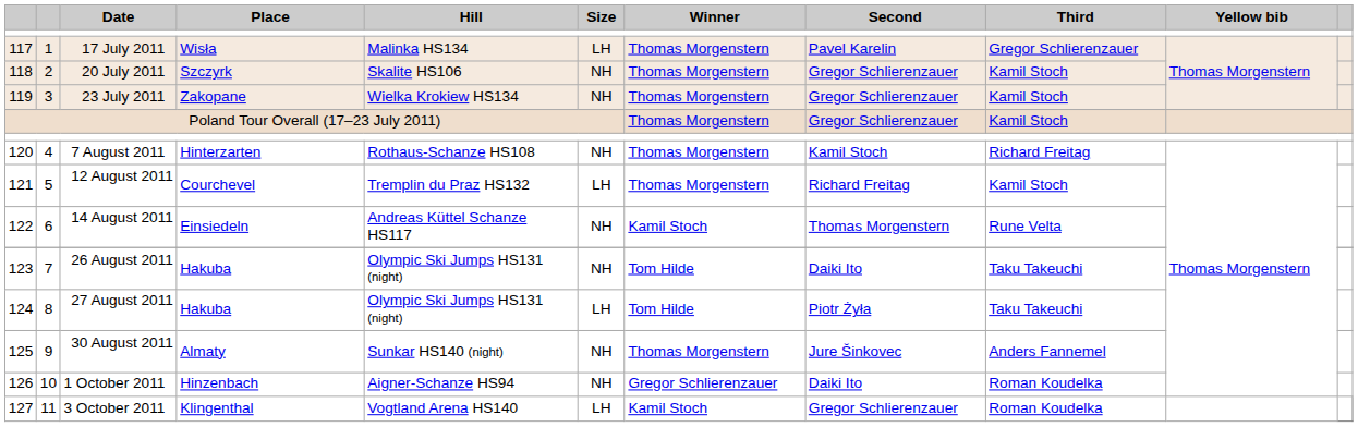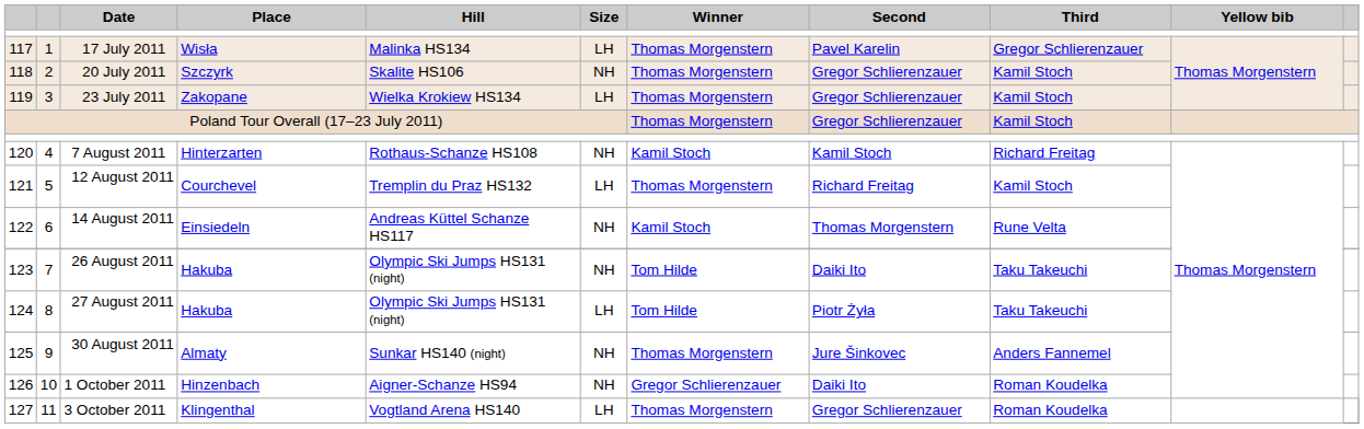 <table class="wikitable plainrowheaders" style="background:#fff; font-size:86%; line-height:16px; border:grey solid 1px; border-collapse:collapse;">
 <tr style="background:#ccc; text-align:center;">
 <th scope="col" style="background:#ccc; width=20 px;"></th>
 <th scope="col" style="background:#ccc; width=30 px;"></th>
 <th scope="col" style="background:#ccc; width:120px;">Date</th>
 <th scope="col" style="background:#ccc; width:200px;">Place</th>
 <th scope="col" style="background:#ccc; width:240px;">Hill</th>
 <th scope="col" style="background:#ccc; width:40px;">Size</th>
 <th scope="col" style="background:#ccc; width:185px;">Winner</th>
 <th scope="col" style="background:#ccc; width:185px;">Second</th>
 <th scope="col" style="background:#ccc; width:185px;">Third</th>
 <th scope="col" style="background:#ccc; width:180px;">Yellow bib</th>
 <th scope="col" style="background:#ccc; width:10px;"></th>
 </tr>
 <tr>
 <td colspan=11></td>
 </tr>
 <tr bgcolor=#F5EADF>
 <td align=center>117</td>
 <td align=center>1</td>
 <td align=right>17 July 2011  </td>
 <td> <a href='#'>Wisła</a></td>
 <td><a href='#'>Malinka</a> HS134</td>
 <td align=center>LH</td>
 <td> <a href='#'>Thomas Morgenstern</a></td>
 <td> <a href='#'>Pavel Karelin</a></td>
 <td> <a href='#'>Gregor Schlierenzauer</a></td>
 <td rowspan=3> <a href='#'>Thomas Morgenstern</a></td>
 <td></td>
 </tr>
 <tr bgcolor=#F5EADF>
 <td align=center>118</td>
 <td align=center>2</td>
 <td align=right>20 July 2011  </td>
 <td> <a href='#'>Szczyrk</a></td>
 <td><a href='#'>Skalite</a> HS106</td>
 <td align=center>NH</td>
 <td> <a href='#'>Thomas Morgenstern</a></td>
 <td> <a href='#'>Gregor Schlierenzauer</a></td>
 <td> <a href='#'>Kamil Stoch</a></td>
 <td></td>
 </tr>
 <tr bgcolor=#F5EADF>
 <td align=center>119</td>
 <td align=center>3</td>
 <td align=right>23 July 2011  </td>
 <td> <a href='#'>Zakopane</a></td>
 <td><a href='#'>Wielka Krokiew</a> HS134</td>
-<td align=center>NH</td>
+<td align=center>LH</td>
 <td> <a href='#'>Thomas Morgenstern</a></td>
 <td> <a href='#'>Gregor Schlierenzauer</a></td>
 <td> <a href='#'>Kamil Stoch</a></td>
 <td></td>
 </tr>
 <tr bgcolor=#EFDECD>
 <td colspan=6 align=center>Poland Tour Overall (17–23 July 2011)</td>
 <td> <a href='#'>Thomas Morgenstern</a></td>
 <td> <a href='#'>Gregor Schlierenzauer</a></td>
 <td> <a href='#'>Kamil Stoch</a></td>
 <td colspan=2></td>
 </tr>
 <tr>
 <td colspan=11></td>
 </tr>
 <tr>
 <td align=center>120</td>
 <td align=center>4</td>
 <td align=right>7 August 2011  </td>
 <td> <a href='#'>Hinterzarten</a></td>
 <td><a href='#'>Rothaus-Schanze</a> HS108</td>
 <td align=center>NH</td>
-<td> <a href='#'>Thomas Morgenstern</a></td>
+<td> <a href='#'>Kamil Stoch</a></td>
 <td> <a href='#'>Kamil Stoch</a></td>
 <td> <a href='#'>Richard Freitag</a></td>
 <td rowspan=8> <a href='#'>Thomas Morgenstern</a></td>
 <td></td>
 </tr>
 <tr>
 <td align=center>121</td>
 <td align=center>5</td>
 <td align=right>12 August 2011  </td>
 <td> <a href='#'>Courchevel</a></td>
 <td><a href='#'>Tremplin du Praz</a> HS132</td>
 <td align=center>LH</td>
 <td> <a href='#'>Thomas Morgenstern</a></td>
 <td> <a href='#'>Richard Freitag</a></td>
 <td> <a href='#'>Kamil Stoch</a></td>
 <td></td>
 </tr>
 <tr>
 <td align=center>122</td>
 <td align=center>6</td>
 <td align=right>14 August 2011  </td>
 <td> <a href='#'>Einsiedeln</a></td>
 <td><a href='#'>Andreas Küttel Schanze</a> HS117</td>
 <td align=center>NH</td>
 <td> <a href='#'>Kamil Stoch</a></td>
 <td> <a href='#'>Thomas Morgenstern</a></td>
 <td> <a href='#'>Rune Velta</a></td>
 <td></td>
 </tr>
 <tr style="background:#B3B7FF;">
 </tr>
 <tr>
 <td align=center>123</td>
 <td align=center>7</td>
 <td align=right>26 August 2011  </td>
 <td> <a href='#'>Hakuba</a></td>
 <td><a href='#'>Olympic Ski Jumps</a> HS131 <small>(night)</small></td>
 <td align=center>NH</td>
 <td> <a href='#'>Tom Hilde</a></td>
 <td> <a href='#'>Daiki Ito</a></td>
 <td> <a href='#'>Taku Takeuchi</a></td>
 <td></td>
 </tr>
 <tr>
 <td align=center>124</td>
 <td align=center>8</td>
 <td align=right>27 August 2011  </td>
 <td> <a href='#'>Hakuba</a></td>
 <td><a href='#'>Olympic Ski Jumps</a> HS131 <small>(night)</small></td>
 <td align=center>LH</td>
 <td> <a href='#'>Tom Hilde</a></td>
 <td> <a href='#'>Piotr Żyła</a></td>
 <td> <a href='#'>Taku Takeuchi</a></td>
 <td></td>
 </tr>
 <tr>
 <td align=center>125</td>
 <td align=center>9</td>
 <td align=right>30 August 2011  </td>
 <td> <a href='#'>Almaty</a></td>
 <td><a href='#'>Sunkar</a> HS140 <small>(night)</small></td>
 <td align=center>NH</td>
 <td> <a href='#'>Thomas Morgenstern</a></td>
 <td> <a href='#'>Jure Šinkovec</a></td>
 <td> <a href='#'>Anders Fannemel</a></td>
 <td></td>
 </tr>
 <tr>
 <td align=center>126</td>
 <td align=center>10</td>
 <td align=right>1 October 2011  </td>
 <td> <a href='#'>Hinzenbach</a></td>
 <td><a href='#'>Aigner-Schanze</a> HS94</td>
 <td align=center>NH</td>
 <td> <a href='#'>Gregor Schlierenzauer</a></td>
 <td> <a href='#'>Daiki Ito</a></td>
 <td> <a href='#'>Roman Koudelka</a></td>
 <td></td>
 </tr>
 <tr>
 <td align=center>127</td>
 <td align=center>11</td>
 <td align=right>3 October 2011  </td>
 <td> <a href='#'>Klingenthal</a></td>
 <td><a href='#'>Vogtland Arena</a> HS140</td>
 <td align=center>LH</td>
-<td> <a href='#'>Kamil Stoch</a></td>
+<td> <a href='#'>Thomas Morgenstern</a></td>
 <td> <a href='#'>Gregor Schlierenzauer</a></td>
 <td> <a href='#'>Roman Koudelka</a></td>
 <td></td>
 </tr>
 </table>
